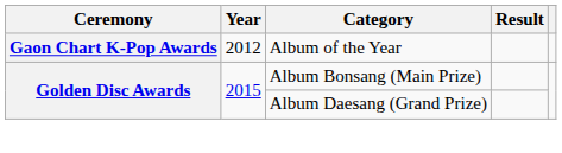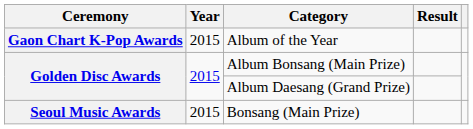 <table class="wikitable sortable plainrowheaders">
 <tr>
 <th scope="col">Ceremony</th>
 <th scope="col">Year</th>
 <th scope="col">Category</th>
 <th scope="col">Result</th>
 <th scope="col" class="unsortable"></th>
 </tr>
 <tr>
 <th scope="row"><a href='#'>Gaon Chart K-Pop Awards</a></th>
-<td style="text-align:center">2012</td>
+<td style="text-align:center">2015</td>
 <td>Album of the Year</td>
 <td></td>
 <td style="text-align:center"></td>
 </tr>
 <tr>
 <th scope="row" rowspan="2"><a href='#'>Golden Disc Awards</a></th>
 <td style="text-align:center" rowspan="2"><a href='#'>2015</a></td>
 <td>Album Bonsang (Main Prize)</td>
 <td></td>
 <td style="text-align:center" rowspan="2"></td>
 </tr>
 <tr>
 <td>Album Daesang (Grand Prize)</td>
 <td></td>
 </tr>
+<tr>
+<th scope="row"><a href='#'>Seoul Music Awards</a></th>
+<td style="text-align:center">2015</td>
+<td>Bonsang (Main Prize)</td>
+<td></td>
+<td style="text-align:center"></td>
+</tr>
 </table>
